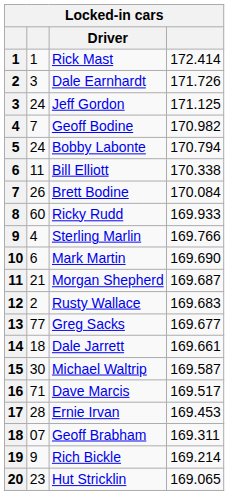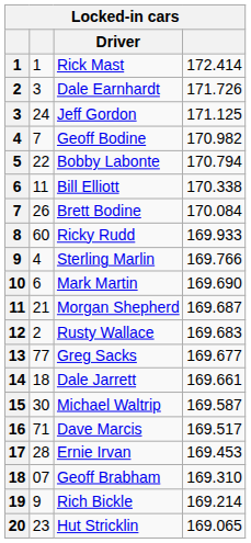 <table class="wikitable" style="font-size: 90%;">
 <tr>
 <th colspan=4>Locked-in cars</th>
 </tr>
 <tr>
 <th></th>
 <th></th>
 <th>Driver</th>
 <th></th>
 </tr>
 <tr>
 <th>1</th>
 <td>1</td>
 <td><a href='#'>Rick Mast</a></td>
 <td>172.414</td>
 </tr>
 <tr>
 <th>2</th>
 <td>3</td>
 <td><a href='#'>Dale Earnhardt</a></td>
 <td>171.726</td>
 </tr>
 <tr>
 <th>3</th>
 <td>24</td>
 <td><a href='#'>Jeff Gordon</a></td>
 <td>171.125</td>
 </tr>
 <tr>
 <th>4</th>
 <td>7</td>
 <td><a href='#'>Geoff Bodine</a></td>
 <td>170.982</td>
 </tr>
 <tr>
 <th>5</th>
-<td>24</td>
+<td>22</td>
 <td><a href='#'>Bobby Labonte</a></td>
 <td>170.794</td>
 </tr>
 <tr>
 <th>6</th>
 <td>11</td>
 <td><a href='#'>Bill Elliott</a></td>
 <td>170.338</td>
 </tr>
 <tr>
 <th>7</th>
 <td>26</td>
 <td><a href='#'>Brett Bodine</a></td>
 <td>170.084</td>
 </tr>
 <tr>
 <th>8</th>
 <td>60</td>
 <td><a href='#'>Ricky Rudd</a></td>
 <td>169.933</td>
 </tr>
 <tr>
 <th>9</th>
 <td>4</td>
 <td><a href='#'>Sterling Marlin</a></td>
 <td>169.766</td>
 </tr>
 <tr>
 <th>10</th>
 <td>6</td>
 <td><a href='#'>Mark Martin</a></td>
 <td>169.690</td>
 </tr>
 <tr>
 <th>11</th>
 <td>21</td>
 <td><a href='#'>Morgan Shepherd</a></td>
 <td>169.687</td>
 </tr>
 <tr>
 <th>12</th>
 <td>2</td>
 <td><a href='#'>Rusty Wallace</a></td>
 <td>169.683</td>
 </tr>
 <tr>
 <th>13</th>
 <td>77</td>
 <td><a href='#'>Greg Sacks</a></td>
 <td>169.677</td>
 </tr>
 <tr>
 <th>14</th>
 <td>18</td>
 <td><a href='#'>Dale Jarrett</a></td>
 <td>169.661</td>
 </tr>
 <tr>
 <th>15</th>
 <td>30</td>
 <td><a href='#'>Michael Waltrip</a></td>
 <td>169.587</td>
 </tr>
 <tr>
 <th>16</th>
 <td>71</td>
 <td><a href='#'>Dave Marcis</a></td>
 <td>169.517</td>
 </tr>
 <tr>
 <th>17</th>
 <td>28</td>
 <td><a href='#'>Ernie Irvan</a></td>
 <td>169.453</td>
 </tr>
 <tr>
 <th>18</th>
 <td>07</td>
 <td><a href='#'>Geoff Brabham</a></td>
-<td>169.311</td>
+<td>169.310</td>
 </tr>
 <tr>
 <th>19</th>
 <td>9</td>
 <td><a href='#'>Rich Bickle</a></td>
 <td>169.214</td>
 </tr>
 <tr>
 <th>20</th>
 <td>23</td>
 <td><a href='#'>Hut Stricklin</a></td>
 <td>169.065</td>
 </tr>
 </table>
